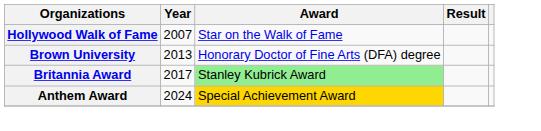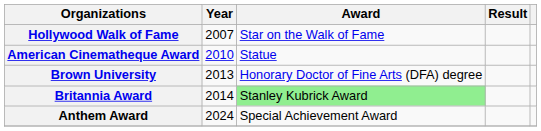 <table class= "wikitable plainrowheaders sortable">
 <tr>
 <th>Organizations</th>
 <th scope="col">Year</th>
 <th scope="col">Award</th>
 <th scope="col">Result</th>
 <th scope="col" class="unsortable"></th>
 </tr>
 <tr>
 <th scope="row" rowspan="1"><a href='#'>Hollywood Walk of Fame</a></th>
 <td style="text-align:center;">2007</td>
 <td><a href='#'>Star on the Walk of Fame</a></td>
 <td></td>
 <td style="text-align:center;"></td>
 </tr>
 <tr>
+<th scope="row" rowspan="1"><a href='#'>American Cinematheque Award</a></th>
+<td style="text-align:center;"><a href='#'>2010</a></td>
+<td><a href='#'>Statue</a></td>
+<td></td>
+<td style="text-align:center;"></td>
+</tr>
+<tr>
 <th scope="row" rowspan="1"><a href='#'>Brown University</a></th>
 <td style="text-align:center;">2013</td>
 <td><a href='#'>Honorary Doctor of Fine Arts</a> (DFA) degree</td>
 <td></td>
 <td style="text-align:center;"></td>
 </tr>
 <tr>
 <th scope="row" rowspan="1"><a href='#'>Britannia Award</a></th>
-<td style="text-align:center;">2017</td>
+<td style="text-align:center;">2014</td>
 <td style="background: lightgreen;">Stanley Kubrick Award</td>
 <td></td>
 <td style="text-align:center;"></td>
 </tr>
 <tr>
 <th scope="row" rowspan="1">Anthem Award</th>
 <td style="text-align:center;">2024</td>
-<td style="background: gold;">Special Achievement Award</td>
+<td>Special Achievement Award</td>
 <td></td>
 <td style="text-align:center;"></td>
 </tr>
 <tr>
 </tr>
 </table>
